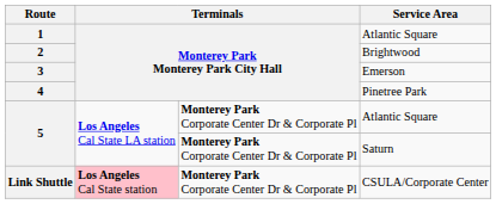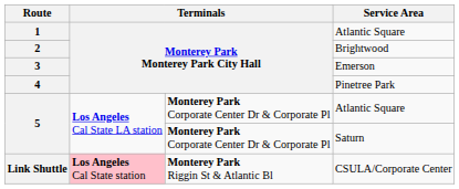 <table class="wikitable">
 <tr>
 <th>Route</th>
 <th colspan="2"><strong>Terminals</strong></th>
 <th>Service Area</th>
 </tr>
 <tr>
 <th>1</th>
 <th colspan="2" rowspan="4"><strong><a href='#'>Monterey Park</a></strong><br>Monterey Park City Hall</th>
 <td>Atlantic Square</td>
 </tr>
 <tr>
 <th>2</th>
 <td>Brightwood</td>
 </tr>
 <tr>
 <th>3</th>
 <td>Emerson</td>
 </tr>
 <tr>
 <th>4</th>
 <td>Pinetree Park</td>
 </tr>
 <tr>
 <th rowspan="2">5</th>
 <td rowspan="2"><strong><a href='#'>Los Angeles</a></strong><br><a href='#'>Cal State LA station</a></td>
 <td><strong>Monterey Park</strong><br>Corporate Center Dr & Corporate Pl</td>
 <td>Atlantic Square</td>
 </tr>
 <tr>
 <td><strong>Monterey Park</strong><br>Corporate Center Dr & Corporate Pl</td>
 <td>Saturn</td>
 </tr>
 <tr>
 <th>Link Shuttle</th>
 <td style="background: pink;"><strong>Los Angeles</strong><br>Cal State station</td>
-<td><strong>Monterey Park</strong><br>Corporate Center Dr & Corporate Pl</td>
+<td><strong>Monterey Park</strong><br>Riggin St & Atlantic Bl</td>
 <td>CSULA/Corporate Center</td>
 </tr>
 </table>
